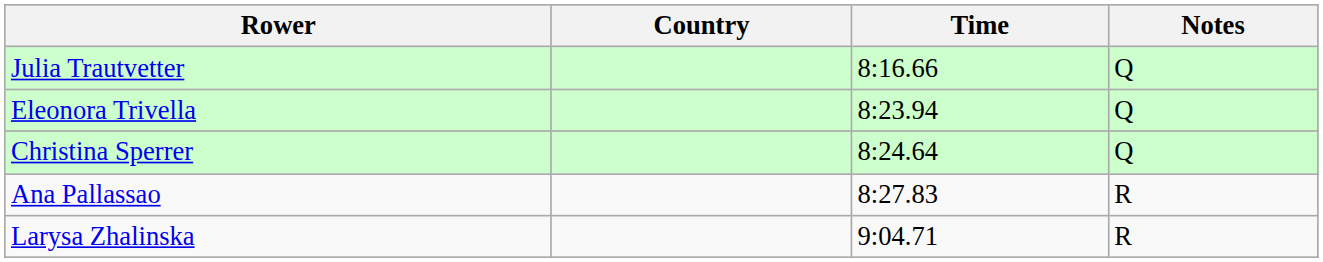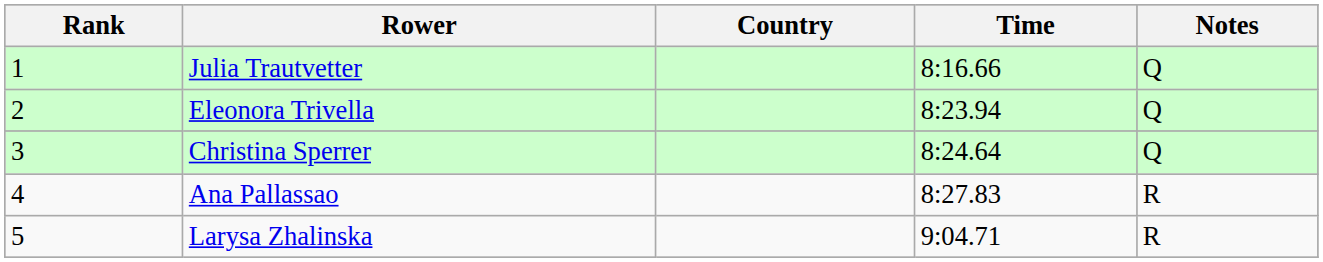 <table class="wikitable" width=50%>
 <tr>
+<th>Rank</th>
 <th>Rower</th>
 <th>Country</th>
 <th>Time</th>
 <th>Notes</th>
 </tr>
 <tr bgcolor=ccffcc>
+<td>1</td>
 <td><a href='#'>Julia Trautvetter</a></td>
 <td></td>
 <td>8:16.66</td>
 <td>Q</td>
 </tr>
 <tr bgcolor=ccffcc>
+<td>2</td>
 <td><a href='#'>Eleonora Trivella</a></td>
 <td></td>
 <td>8:23.94</td>
 <td>Q</td>
 </tr>
 <tr bgcolor=ccffcc>
+<td>3</td>
 <td><a href='#'>Christina Sperrer</a></td>
 <td></td>
 <td>8:24.64</td>
 <td>Q</td>
 </tr>
 <tr>
+<td>4</td>
 <td><a href='#'>Ana Pallassao</a></td>
 <td></td>
 <td>8:27.83</td>
 <td>R</td>
 </tr>
 <tr>
+<td>5</td>
 <td><a href='#'>Larysa Zhalinska</a></td>
 <td></td>
 <td>9:04.71</td>
 <td>R</td>
 </tr>
 </table>
